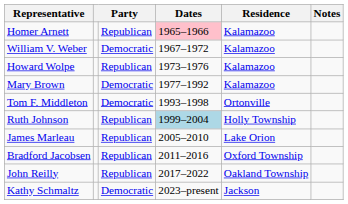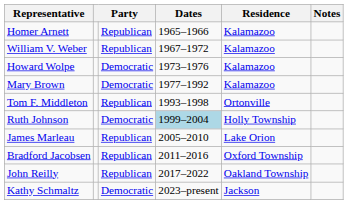 <table class=wikitable>
 <tr valign=bottom>
 <th>Representative</th>
 <th colspan="2">Party</th>
 <th>Dates</th>
 <th>Residence</th>
 <th>Notes</th>
 </tr>
 <tr>
 <td><a href='#'>Homer Arnett</a></td>
 <td bgcolor=></td>
 <td><a href='#'>Republican</a></td>
-<td style="background: pink;">1965–1966</td>
+<td>1965–1966</td>
 <td><a href='#'>Kalamazoo</a></td>
 <td></td>
 </tr>
 <tr>
 <td><a href='#'>William V. Weber</a></td>
 <td bgcolor=></td>
-<td><a href='#'>Democratic</a></td>
+<td><a href='#'>Republican</a></td>
 <td>1967–1972</td>
 <td><a href='#'>Kalamazoo</a></td>
 <td></td>
 </tr>
 <tr>
 <td><a href='#'>Howard Wolpe</a></td>
 <td bgcolor=></td>
-<td><a href='#'>Republican</a></td>
+<td><a href='#'>Democratic</a></td>
 <td>1973–1976</td>
 <td><a href='#'>Kalamazoo</a></td>
 <td></td>
 </tr>
 <tr>
 <td><a href='#'>Mary Brown</a></td>
 <td bgcolor=></td>
 <td><a href='#'>Democratic</a></td>
 <td>1977–1992</td>
 <td><a href='#'>Kalamazoo</a></td>
 <td></td>
 </tr>
 <tr>
 <td><a href='#'>Tom F. Middleton</a></td>
 <td bgcolor=></td>
-<td><a href='#'>Democratic</a></td>
+<td><a href='#'>Republican</a></td>
 <td>1993–1998</td>
 <td><a href='#'>Ortonville</a></td>
 <td></td>
 </tr>
 <tr>
 <td><a href='#'>Ruth Johnson</a></td>
 <td bgcolor=></td>
-<td><a href='#'>Republican</a></td>
+<td><a href='#'>Democratic</a></td>
 <td style="background: lightblue;">1999–2004</td>
 <td><a href='#'>Holly Township</a></td>
 <td></td>
 </tr>
 <tr>
 <td><a href='#'>James Marleau</a></td>
 <td bgcolor=></td>
 <td><a href='#'>Republican</a></td>
 <td>2005–2010</td>
 <td><a href='#'>Lake Orion</a></td>
 <td></td>
 </tr>
 <tr>
 <td><a href='#'>Bradford Jacobsen</a></td>
 <td bgcolor=></td>
 <td><a href='#'>Republican</a></td>
 <td>2011–2016</td>
 <td><a href='#'>Oxford Township</a></td>
 <td></td>
 </tr>
 <tr>
 <td><a href='#'>John Reilly</a></td>
 <td bgcolor=></td>
 <td><a href='#'>Republican</a></td>
 <td>2017–2022</td>
 <td><a href='#'>Oakland Township</a></td>
 <td></td>
 </tr>
 <tr>
 <td><a href='#'>Kathy Schmaltz</a></td>
 <td bgcolor=></td>
 <td><a href='#'>Democratic</a></td>
 <td>2023–present</td>
 <td><a href='#'>Jackson</a></td>
 <td></td>
 </tr>
 </table>
